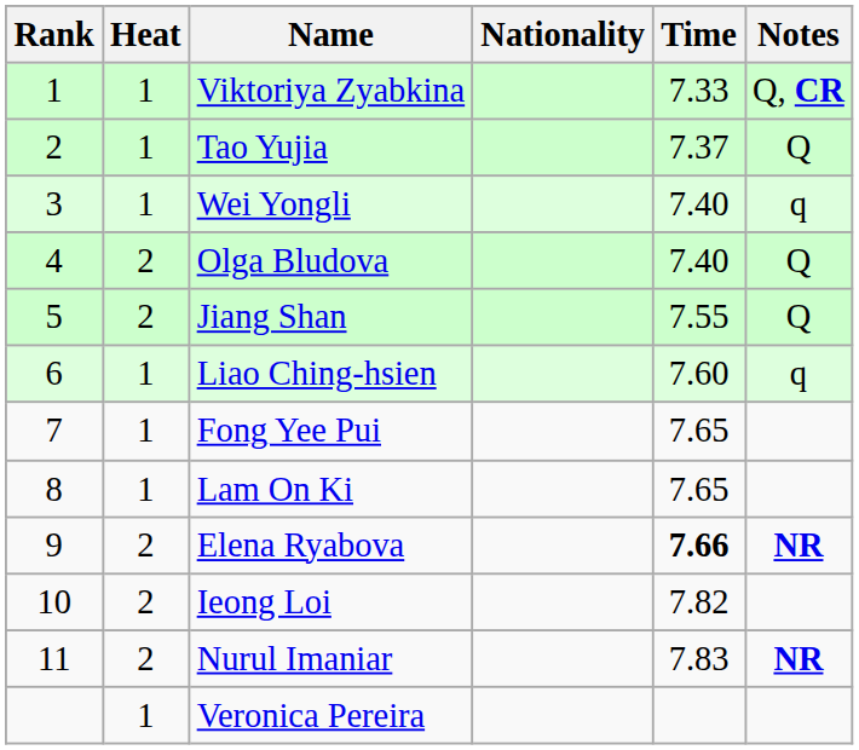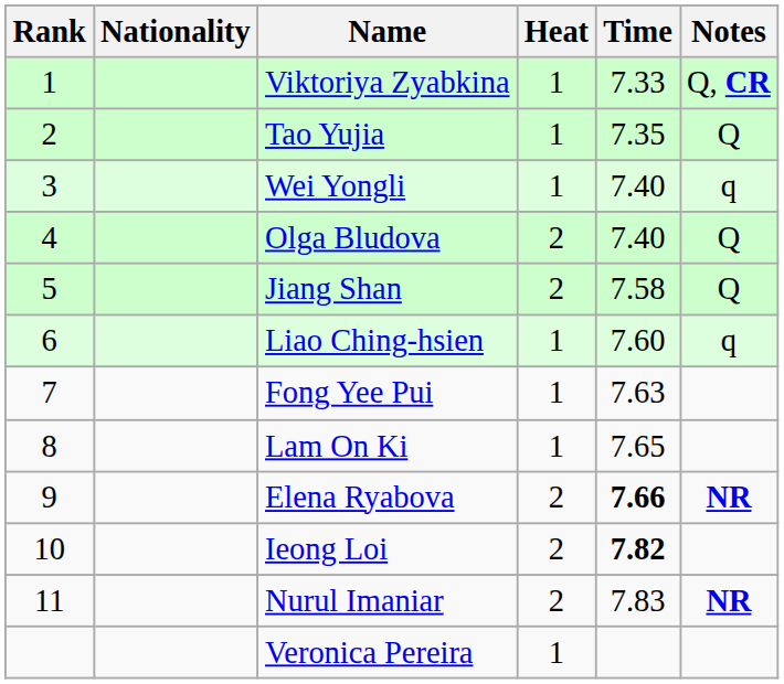 <table class="wikitable sortable" style="text-align:center;font-size:95%">
 <tr>
 <th>Rank</th>
+<th>Nationality</th>
+<th>Name</th>
 <th>Heat</th>
-<th>Name</th>
-<th>Nationality</th>
 <th>Time</th>
 <th>Notes</th>
 </tr>
 <tr bgcolor=ccffcc>
 <td>1</td>
+<td align=left></td>
+<td align=left><a href='#'>Viktoriya Zyabkina</a></td>
 <td>1</td>
-<td align=left><a href='#'>Viktoriya Zyabkina</a></td>
-<td align=left></td>
 <td>7.33</td>
 <td>Q, <strong><a href='#'>CR</a></strong></td>
 </tr>
 <tr bgcolor=ccffcc>
 <td>2</td>
+<td align=left></td>
+<td align=left><a href='#'>Tao Yujia</a></td>
 <td>1</td>
-<td align=left><a href='#'>Tao Yujia</a></td>
-<td align=left></td>
-<td>7.37</td>
+<td>7.35</td>
 <td>Q</td>
 </tr>
 <tr bgcolor=ddffdd>
 <td>3</td>
+<td align=left></td>
+<td align=left><a href='#'>Wei Yongli</a></td>
 <td>1</td>
-<td align=left><a href='#'>Wei Yongli</a></td>
-<td align=left></td>
 <td>7.40</td>
 <td>q</td>
 </tr>
 <tr bgcolor=ccffcc>
 <td>4</td>
+<td align=left></td>
+<td align=left><a href='#'>Olga Bludova</a></td>
 <td>2</td>
-<td align=left><a href='#'>Olga Bludova</a></td>
-<td align=left></td>
 <td>7.40</td>
 <td>Q</td>
 </tr>
 <tr bgcolor=ccffcc>
 <td>5</td>
+<td align=left></td>
+<td align=left><a href='#'>Jiang Shan</a></td>
 <td>2</td>
-<td align=left><a href='#'>Jiang Shan</a></td>
-<td align=left></td>
-<td>7.55</td>
+<td>7.58</td>
 <td>Q</td>
 </tr>
 <tr bgcolor=ddffdd>
 <td>6</td>
+<td align=left></td>
+<td align=left><a href='#'>Liao Ching-hsien</a></td>
 <td>1</td>
-<td align=left><a href='#'>Liao Ching-hsien</a></td>
-<td align=left></td>
 <td>7.60</td>
 <td>q</td>
 </tr>
 <tr>
 <td>7</td>
+<td align=left></td>
+<td align=left><a href='#'>Fong Yee Pui</a></td>
 <td>1</td>
-<td align=left><a href='#'>Fong Yee Pui</a></td>
-<td align=left></td>
-<td>7.65</td>
+<td>7.63</td>
 <td></td>
 </tr>
 <tr>
 <td>8</td>
+<td align=left></td>
+<td align=left><a href='#'>Lam On Ki</a></td>
 <td>1</td>
-<td align=left><a href='#'>Lam On Ki</a></td>
-<td align=left></td>
 <td>7.65</td>
 <td></td>
 </tr>
 <tr>
 <td>9</td>
+<td align=left></td>
+<td align=left><a href='#'>Elena Ryabova</a></td>
 <td>2</td>
-<td align=left><a href='#'>Elena Ryabova</a></td>
-<td align=left></td>
 <td><strong>7.66</strong></td>
 <td><strong><a href='#'>NR</a></strong></td>
 </tr>
 <tr>
 <td>10</td>
+<td align=left></td>
+<td align=left><a href='#'>Ieong Loi</a></td>
 <td>2</td>
-<td align=left><a href='#'>Ieong Loi</a></td>
-<td align=left></td>
-<td>7.82</td>
+<td><strong>7.82</strong></td>
 <td></td>
 </tr>
 <tr>
 <td>11</td>
+<td align=left></td>
+<td align=left><a href='#'>Nurul Imaniar</a></td>
 <td>2</td>
-<td align=left><a href='#'>Nurul Imaniar</a></td>
-<td align=left></td>
 <td>7.83</td>
 <td><strong><a href='#'>NR</a></strong></td>
 </tr>
 <tr>
 <td></td>
+<td align=left></td>
+<td align=left><a href='#'>Veronica Pereira</a></td>
 <td>1</td>
-<td align=left><a href='#'>Veronica Pereira</a></td>
-<td align=left></td>
 <td></td>
 <td></td>
 </tr>
 </table>
